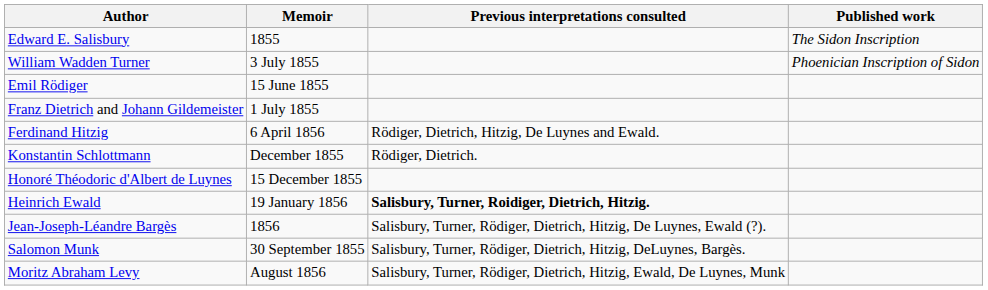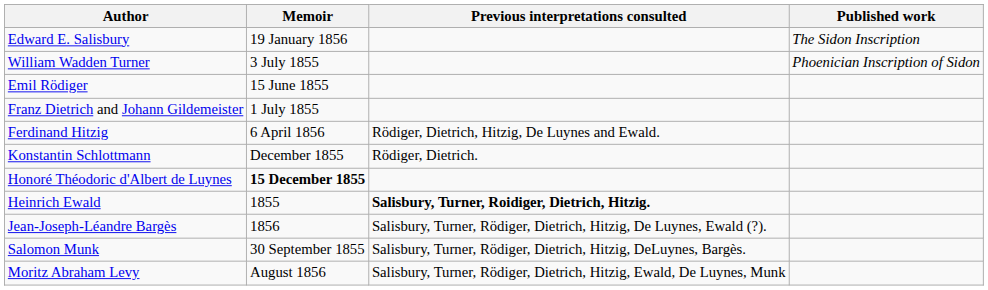 <table class="wikitable">
 <tr>
 <th>Author</th>
 <th>Memoir</th>
 <th>Previous interpretations consulted</th>
 <th>Published work</th>
 </tr>
 <tr>
 <td><a href='#'>Edward E. Salisbury</a></td>
-<td>1855</td>
+<td>19 January 1856</td>
 <td></td>
 <td><em>The Sidon Inscription</em></td>
 </tr>
 <tr>
 <td><a href='#'>William Wadden Turner</a></td>
 <td>3 July 1855</td>
 <td></td>
 <td><em>Phoenician Inscription of Sidon</em></td>
 </tr>
 <tr>
 <td><a href='#'>Emil Rödiger</a></td>
 <td>15 June 1855</td>
 <td></td>
 <td></td>
 </tr>
 <tr>
 <td><a href='#'>Franz Dietrich</a> and <a href='#'>Johann Gildemeister</a></td>
 <td>1 July 1855</td>
 <td></td>
 <td></td>
 </tr>
 <tr>
 <td><a href='#'>Ferdinand Hitzig</a></td>
 <td>6 April 1856</td>
 <td>Rödiger, Dietrich, Hitzig, De Luynes and Ewald.</td>
 <td></td>
 </tr>
 <tr>
 <td><a href='#'>Konstantin Schlottmann</a></td>
 <td>December 1855</td>
 <td>Rödiger, Dietrich.</td>
 <td></td>
 </tr>
 <tr>
 <td><a href='#'>Honoré Théodoric d'Albert de Luynes</a></td>
-<td>15 December 1855</td>
+<td><strong>15 December 1855</strong></td>
 <td></td>
 <td></td>
 </tr>
 <tr>
 <td><a href='#'>Heinrich Ewald</a></td>
-<td>19 January 1856</td>
+<td>1855</td>
 <td><strong>Salisbury, Turner, Roidiger, Dietrich, Hitzig.</strong></td>
 <td></td>
 </tr>
 <tr>
 <td><a href='#'>Jean-Joseph-Léandre Bargès</a></td>
 <td>1856</td>
 <td>Salisbury, Turner, Rödiger, Dietrich, Hitzig, De Luynes, Ewald (?).</td>
 <td></td>
 </tr>
 <tr>
 <td><a href='#'>Salomon Munk</a></td>
 <td>30 September 1855</td>
 <td>Salisbury, Turner, Rödiger, Dietrich, Hitzig, DeLuynes, Bargès.</td>
 <td></td>
 </tr>
 <tr>
 <td><a href='#'>Moritz Abraham Levy</a></td>
 <td>August 1856</td>
 <td>Salisbury, Turner, Rödiger, Dietrich, Hitzig, Ewald, De Luynes, Munk</td>
 <td></td>
 </tr>
 </table>
